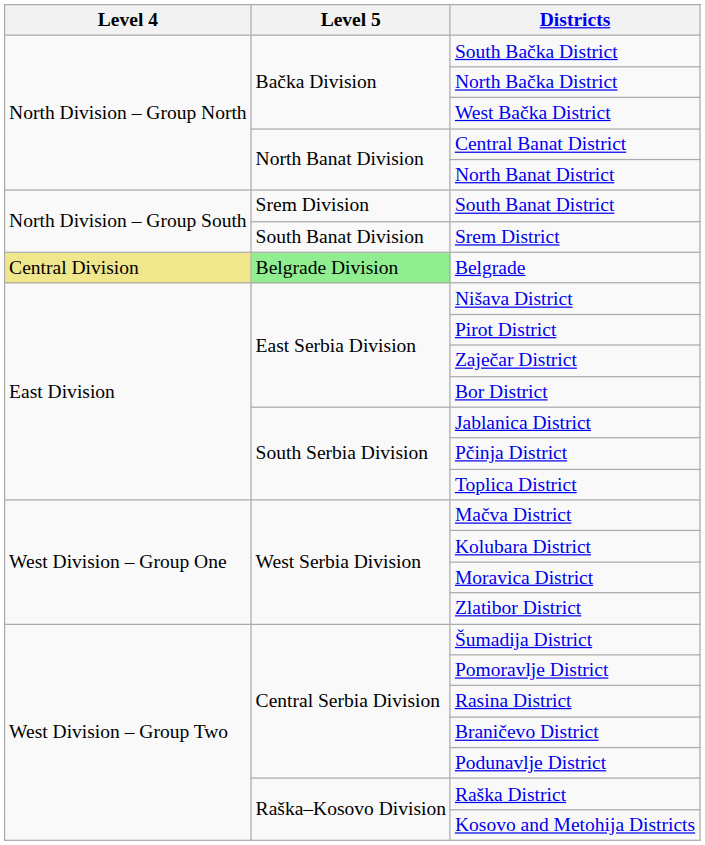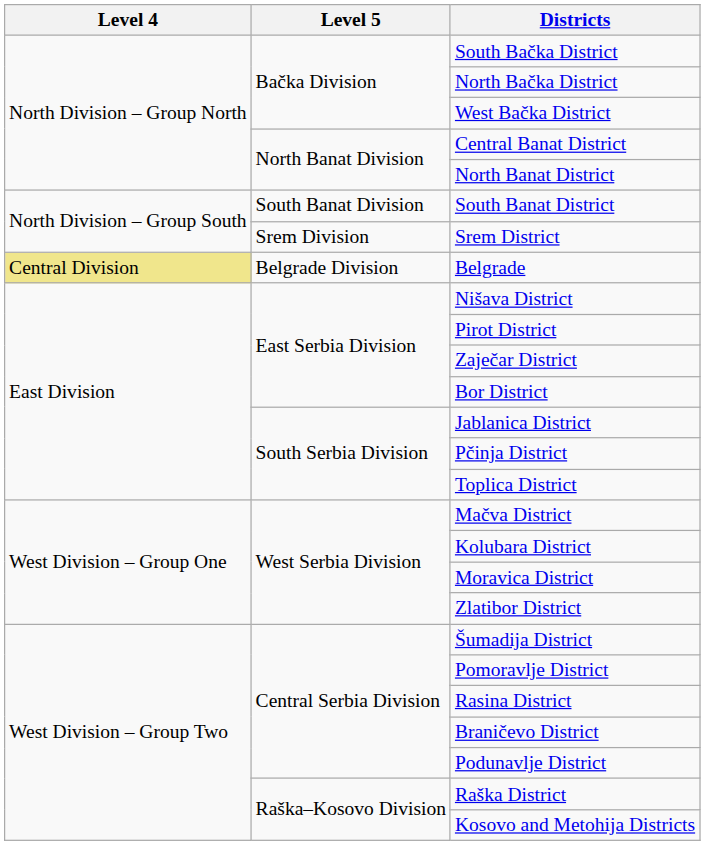 <table class="wikitable">
 <tr>
 <th>Level 4</th>
 <th>Level 5</th>
 <th><a href='#'>Districts</a></th>
 </tr>
 <tr>
 <td rowspan=5>North Division – Group North</td>
 <td rowspan=3>Bačka Division</td>
 <td><a href='#'>South Bačka District</a></td>
 </tr>
 <tr>
 <td><a href='#'>North Bačka District</a></td>
 </tr>
 <tr>
 <td><a href='#'>West Bačka District</a></td>
 </tr>
 <tr>
 <td rowspan=2>North Banat Division</td>
 <td><a href='#'>Central Banat District</a></td>
 </tr>
 <tr>
 <td><a href='#'>North Banat District</a></td>
 </tr>
 <tr>
 <td rowspan=2>North Division – Group South</td>
-<td>Srem Division</td>
+<td>South Banat Division</td>
 <td><a href='#'>South Banat District</a></td>
 </tr>
 <tr>
-<td>South Banat Division</td>
+<td>Srem Division</td>
 <td><a href='#'>Srem District</a></td>
 </tr>
 <tr>
 <td style="background: khaki;">Central Division</td>
-<td style="background: lightgreen;">Belgrade Division</td>
+<td>Belgrade Division</td>
 <td><a href='#'>Belgrade</a></td>
 </tr>
 <tr>
 <td rowspan=7>East Division</td>
 <td rowspan=4>East Serbia Division</td>
 <td><a href='#'>Nišava District</a></td>
 </tr>
 <tr>
 <td><a href='#'>Pirot District</a></td>
 </tr>
 <tr>
 <td><a href='#'>Zaječar District</a></td>
 </tr>
 <tr>
 <td><a href='#'>Bor District</a></td>
 </tr>
 <tr>
 <td rowspan=3>South Serbia Division</td>
 <td><a href='#'>Jablanica District</a></td>
 </tr>
 <tr>
 <td><a href='#'>Pčinja District</a></td>
 </tr>
 <tr>
 <td><a href='#'>Toplica District</a></td>
 </tr>
 <tr>
 <td rowspan=4>West Division – Group One</td>
 <td rowspan=4>West Serbia Division</td>
 <td><a href='#'>Mačva District</a></td>
 </tr>
 <tr>
 <td><a href='#'>Kolubara District</a></td>
 </tr>
 <tr>
 <td><a href='#'>Moravica District</a></td>
 </tr>
 <tr>
 <td><a href='#'>Zlatibor District</a></td>
 </tr>
 <tr>
 <td rowspan=7>West Division – Group Two</td>
 <td rowspan=5>Central Serbia Division</td>
 <td><a href='#'>Šumadija District</a></td>
 </tr>
 <tr>
 <td><a href='#'>Pomoravlje District</a></td>
 </tr>
 <tr>
 <td><a href='#'>Rasina District</a></td>
 </tr>
 <tr>
 <td><a href='#'>Braničevo District</a></td>
 </tr>
 <tr>
 <td><a href='#'>Podunavlje District</a></td>
 </tr>
 <tr>
 <td rowspan=2>Raška–Kosovo Division</td>
 <td><a href='#'>Raška District</a></td>
 </tr>
 <tr>
 <td><a href='#'>Kosovo and Metohija Districts</a></td>
 </tr>
 </table>
